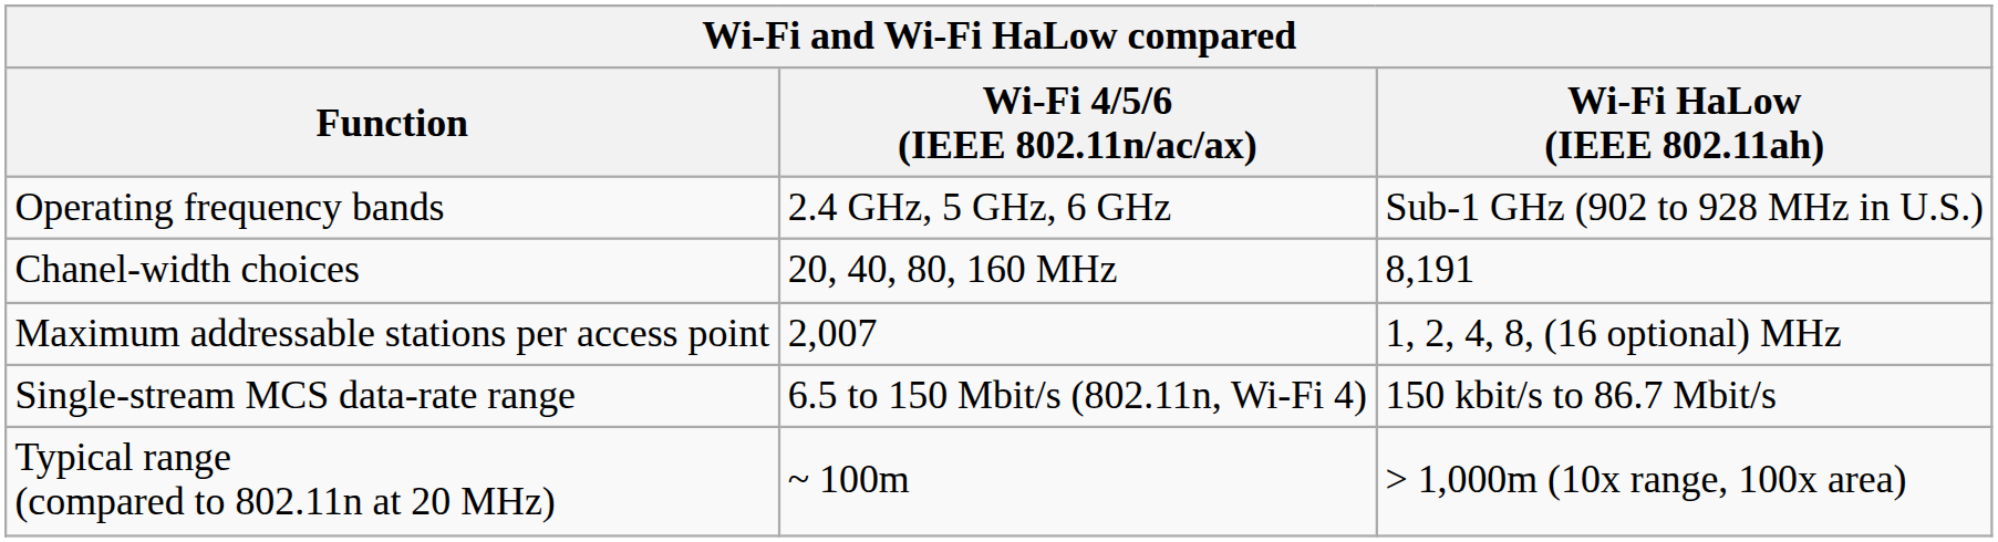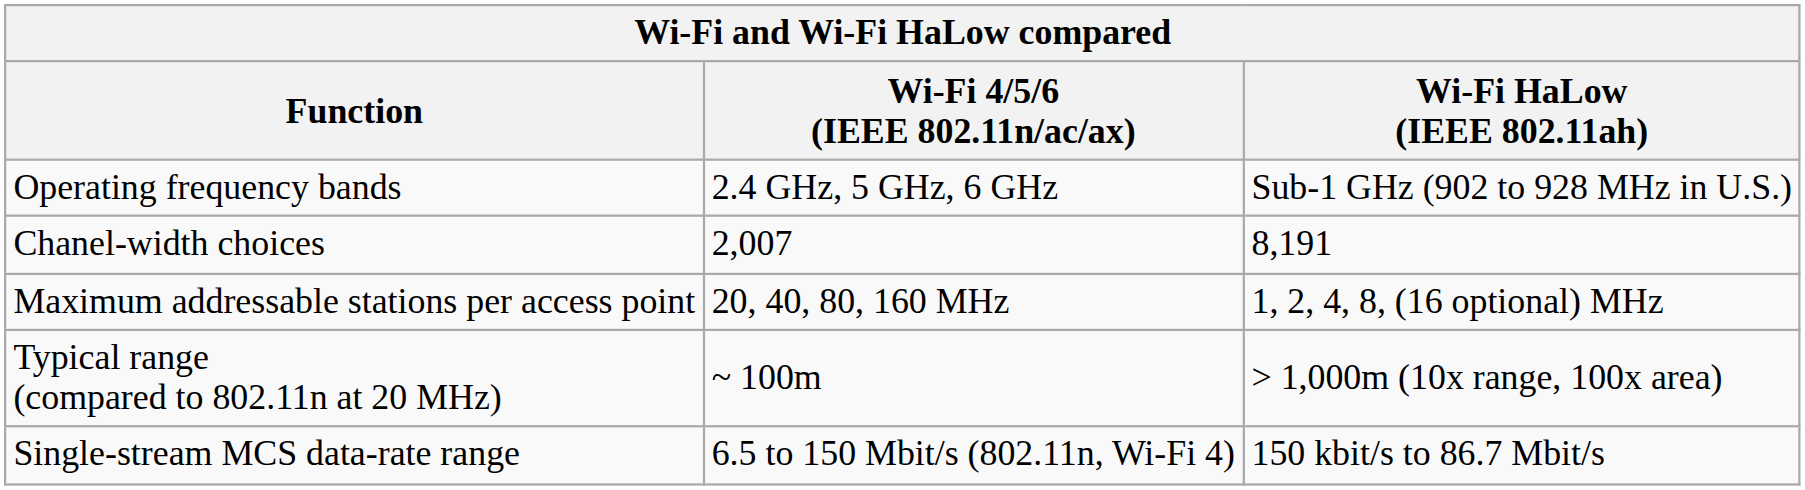 <table class="wikitable">
 <tr>
 <th colspan="3">Wi-Fi and Wi-Fi HaLow compared</th>
 </tr>
 <tr>
 <th>Function</th>
 <th>Wi-Fi 4/5/6<br>(IEEE 802.11n/ac/ax)</th>
 <th>Wi-Fi HaLow<br>(IEEE 802.11ah)</th>
 </tr>
 <tr>
 <td>Operating frequency bands</td>
 <td>2.4 GHz, 5 GHz, 6 GHz</td>
 <td>Sub-1 GHz (902 to 928 MHz in U.S.)</td>
 </tr>
 <tr>
 <td>Chanel-width choices</td>
-<td>20, 40, 80, 160 MHz</td>
+<td>2,007</td>
 <td>8,191</td>
 </tr>
 <tr>
 <td>Maximum addressable stations per access point</td>
-<td>2,007</td>
+<td>20, 40, 80, 160 MHz</td>
 <td>1, 2, 4, 8, (16 optional) MHz</td>
+</tr>
+<tr>
+<td>Typical range<br>(compared to 802.11n at 20 MHz)</td>
+<td>~ 100m</td>
+<td>> 1,000m (10x range, 100x area)</td>
 </tr>
 <tr>
 <td>Single-stream MCS data-rate range</td>
 <td>6.5 to 150 Mbit/s (802.11n, Wi-Fi 4)</td>
 <td>150 kbit/s to 86.7 Mbit/s</td>
 </tr>
-<tr>
-<td>Typical range<br>(compared to 802.11n at 20 MHz)</td>
-<td>~ 100m</td>
-<td>> 1,000m (10x range, 100x area)</td>
-</tr>
 </table>
